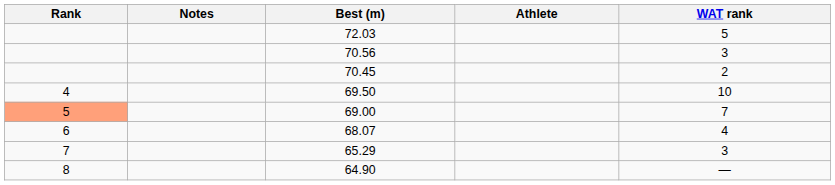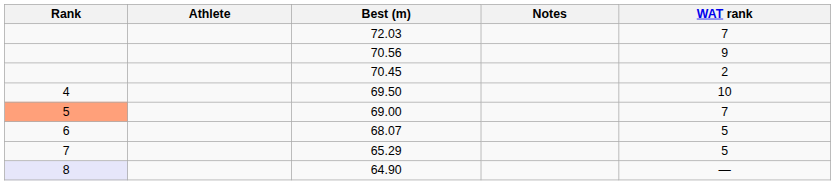 <table class="wikitable"  width=85%>
 <tr>
 <th>Rank</th>
+<th>Athlete</th>
+<th>Best (m)</th>
 <th>Notes</th>
-<th>Best (m)</th>
-<th>Athlete</th>
 <th><a href='#'>WAT</a> rank</th>
 </tr>
 <tr align="center">
 <td></td>
+<td align="left"></td>
+<td>72.03</td>
 <td></td>
-<td>72.03</td>
-<td align="left"></td>
-<td>5</td>
+<td>7</td>
 </tr>
 <tr align="center">
 <td></td>
+<td align="left"></td>
+<td>70.56</td>
 <td></td>
-<td>70.56</td>
-<td align="left"></td>
-<td>3</td>
+<td>9</td>
 </tr>
 <tr align="center">
 <td></td>
+<td align="left"></td>
+<td>70.45</td>
 <td></td>
-<td>70.45</td>
-<td align="left"></td>
 <td>2</td>
 </tr>
 <tr align="center">
 <td>4</td>
+<td align="left"></td>
+<td>69.50</td>
 <td></td>
-<td>69.50</td>
-<td align="left"></td>
 <td>10</td>
 </tr>
 <tr align="center">
 <td style="background: lightsalmon;">5</td>
+<td align="left"></td>
+<td>69.00</td>
 <td></td>
-<td>69.00</td>
-<td align="left"></td>
 <td>7</td>
 </tr>
 <tr align="center">
 <td>6</td>
+<td align="left"></td>
+<td>68.07</td>
 <td></td>
-<td>68.07</td>
-<td align="left"></td>
-<td>4</td>
+<td>5</td>
 </tr>
 <tr align="center">
 <td>7</td>
+<td align="left"></td>
+<td>65.29</td>
 <td></td>
-<td>65.29</td>
-<td align="left"></td>
-<td>3</td>
+<td>5</td>
 </tr>
 <tr align="center">
-<td>8</td>
+<td style="background: lavender;">8</td>
+<td align="left"></td>
+<td>64.90</td>
 <td></td>
-<td>64.90</td>
-<td align="left"></td>
 <td>—</td>
 </tr>
 </table>
